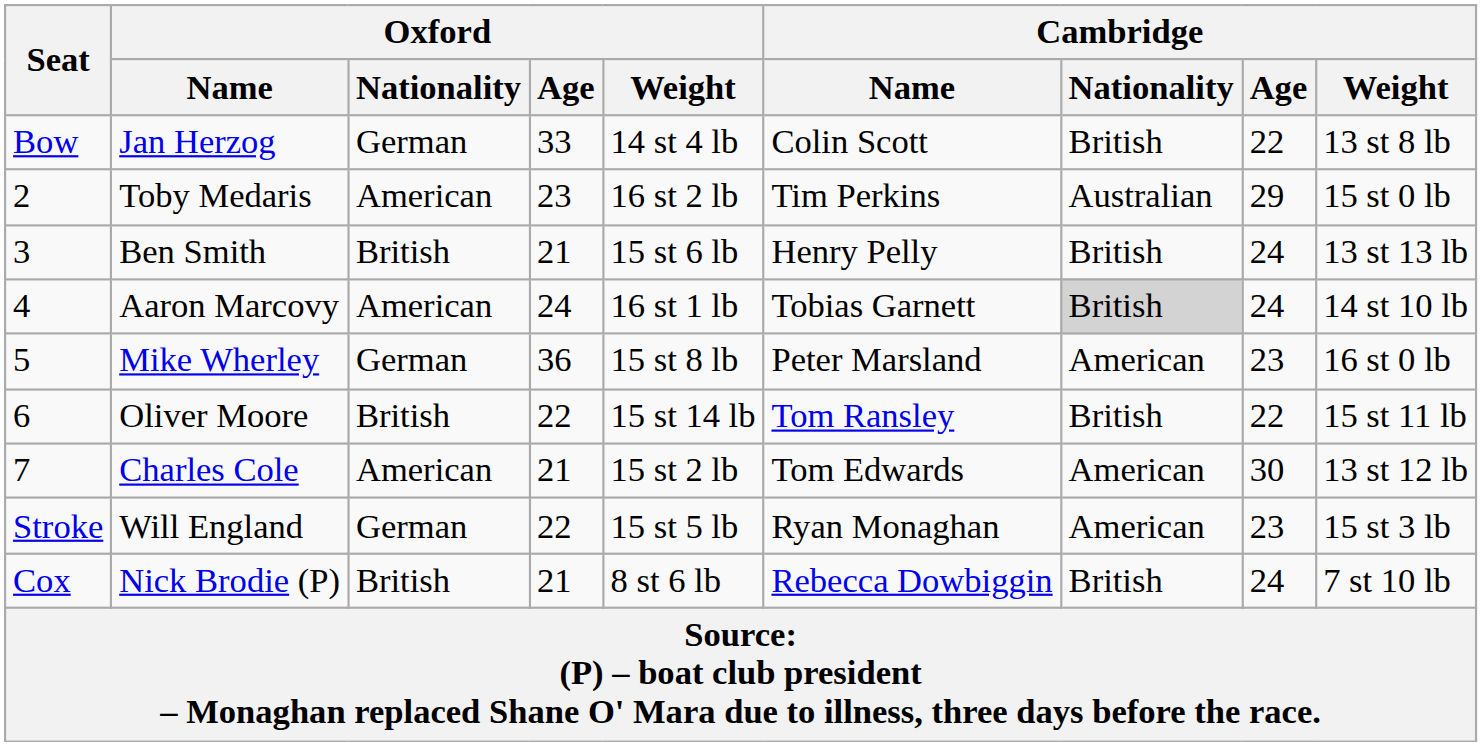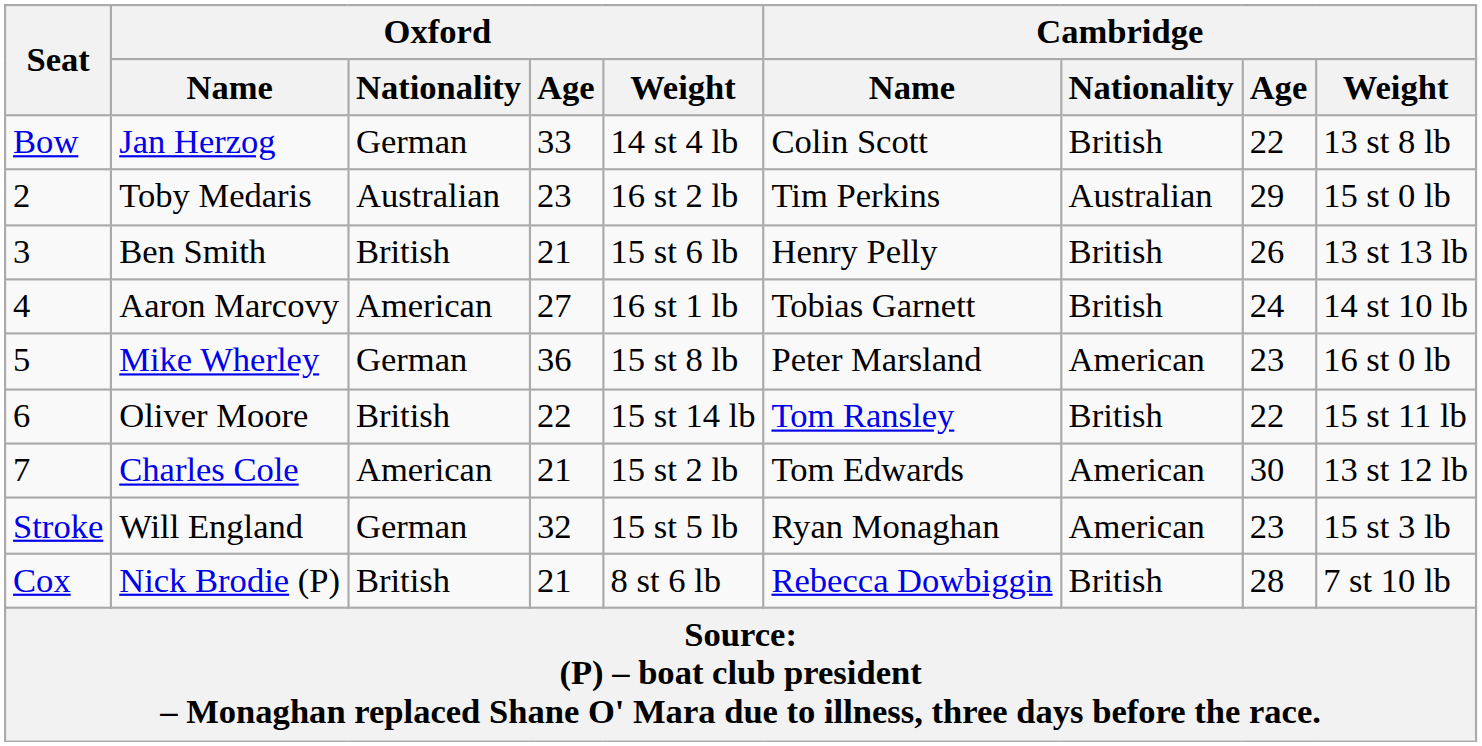 <table class=wikitable>
 <tr>
 <th rowspan="2">Seat</th>
 <th colspan="4">Oxford <br> </th>
 <th colspan="4">Cambridge <br> </th>
 </tr>
 <tr>
 <th>Name</th>
 <th>Nationality</th>
 <th>Age</th>
 <th>Weight</th>
 <th>Name</th>
 <th>Nationality</th>
 <th>Age</th>
 <th>Weight</th>
 </tr>
 <tr>
 <td><a href='#'>Bow</a></td>
 <td><a href='#'>Jan Herzog</a></td>
 <td>German</td>
 <td>33</td>
 <td>14 st 4 lb</td>
 <td>Colin Scott</td>
 <td>British</td>
 <td>22</td>
 <td>13 st 8 lb</td>
 </tr>
 <tr>
 <td>2</td>
 <td>Toby Medaris</td>
-<td>American</td>
+<td>Australian</td>
 <td>23</td>
 <td>16 st 2 lb</td>
 <td>Tim Perkins</td>
 <td>Australian</td>
 <td>29</td>
 <td>15 st 0 lb</td>
 </tr>
 <tr>
 <td>3</td>
 <td>Ben Smith</td>
 <td>British</td>
 <td>21</td>
 <td>15 st 6 lb</td>
 <td>Henry Pelly</td>
 <td>British</td>
-<td>24</td>
+<td>26</td>
 <td>13 st 13 lb</td>
 </tr>
 <tr>
 <td>4</td>
 <td>Aaron Marcovy</td>
 <td>American</td>
-<td>24</td>
+<td>27</td>
 <td>16 st 1 lb</td>
 <td>Tobias Garnett</td>
-<td style="background: lightgrey;">British</td>
+<td>British</td>
 <td>24</td>
 <td>14 st 10 lb</td>
 </tr>
 <tr>
 <td>5</td>
 <td><a href='#'>Mike Wherley</a></td>
 <td>German</td>
 <td>36</td>
 <td>15 st 8 lb</td>
 <td>Peter Marsland</td>
 <td>American</td>
 <td>23</td>
 <td>16 st 0 lb</td>
 </tr>
 <tr>
 <td>6</td>
 <td>Oliver Moore</td>
 <td>British</td>
 <td>22</td>
 <td>15 st 14 lb</td>
 <td><a href='#'>Tom Ransley</a></td>
 <td>British</td>
 <td>22</td>
 <td>15 st 11 lb</td>
 </tr>
 <tr>
 <td>7</td>
 <td><a href='#'>Charles Cole</a></td>
 <td>American</td>
 <td>21</td>
 <td>15 st 2 lb</td>
 <td>Tom Edwards</td>
 <td>American</td>
 <td>30</td>
 <td>13 st 12 lb</td>
 </tr>
 <tr>
 <td><a href='#'>Stroke</a></td>
 <td>Will England</td>
 <td>German</td>
-<td>22</td>
+<td>32</td>
 <td>15 st 5 lb</td>
 <td>Ryan Monaghan </td>
 <td>American</td>
 <td>23</td>
 <td>15 st 3 lb</td>
 </tr>
 <tr>
 <td><a href='#'>Cox</a></td>
 <td><a href='#'>Nick Brodie</a> (P)</td>
 <td>British</td>
 <td>21</td>
 <td>8 st 6 lb</td>
 <td><a href='#'>Rebecca Dowbiggin</a></td>
 <td>British</td>
-<td>24</td>
+<td>28</td>
 <td>7 st 10 lb</td>
 </tr>
 <tr>
 <th colspan="9">Source:<br>(P) – boat club president<br> – Monaghan replaced Shane O' Mara due to illness, three days before the race.</th>
 </tr>
 </table>
